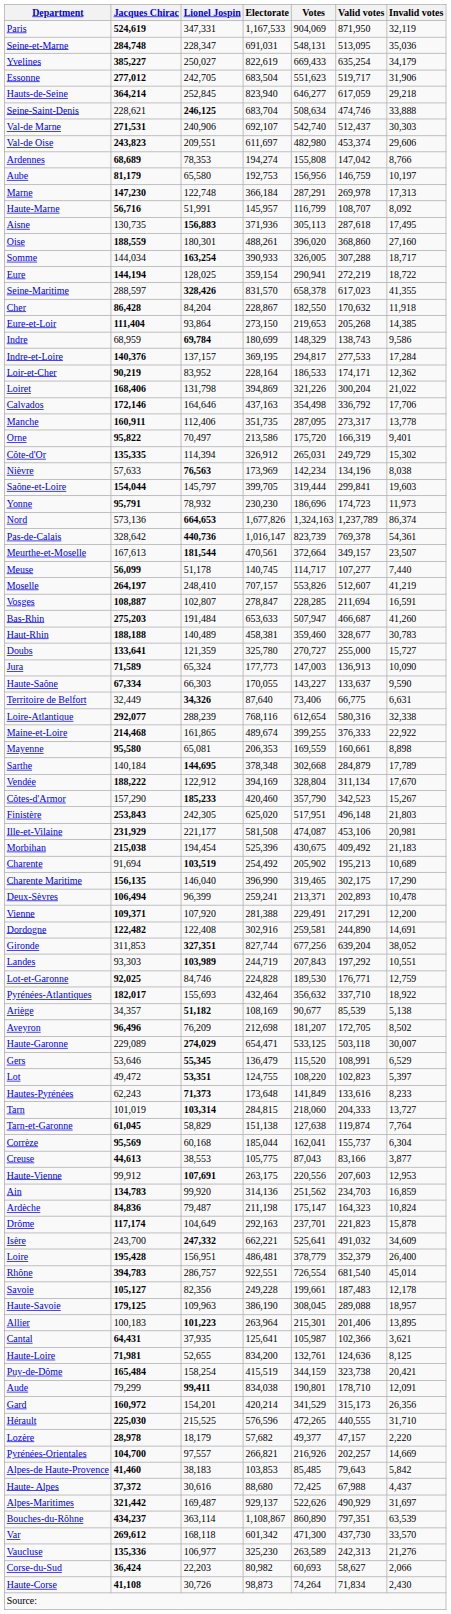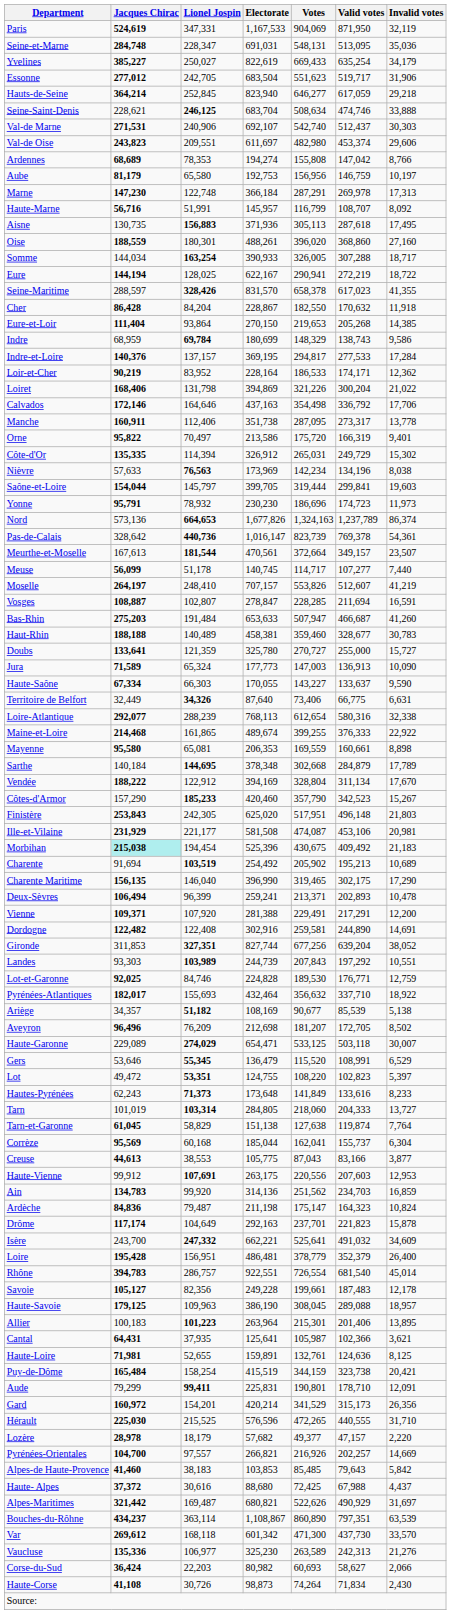 <table class="wikitable sortable collapsible collapsed"  style="font-size:85%;">
 <tr>
 <th align=left><a href='#'>Department</a></th>
 <th align=left><a href='#'>Jacques Chirac</a></th>
 <th align=left><a href='#'>Lionel Jospin</a></th>
 <th align=left>Electorate</th>
 <th align=left>Votes</th>
 <th align=left>Valid votes</th>
 <th align=left>Invalid votes</th>
 </tr>
 <tr>
 <td><a href='#'>Paris</a></td>
 <td><strong>524,619</strong></td>
 <td>347,331</td>
 <td>1,167,533</td>
 <td>904,069</td>
 <td>871,950</td>
 <td>32,119</td>
 </tr>
 <tr>
 <td><a href='#'>Seine-et-Marne</a></td>
 <td><strong>284,748</strong></td>
 <td>228,347</td>
 <td>691,031</td>
 <td>548,131</td>
 <td>513,095</td>
 <td>35,036</td>
 </tr>
 <tr>
 <td><a href='#'>Yvelines</a></td>
 <td><strong>385,227</strong></td>
 <td>250,027</td>
 <td>822,619</td>
 <td>669,433</td>
 <td>635,254</td>
 <td>34,179</td>
 </tr>
 <tr>
 <td><a href='#'>Essonne</a></td>
 <td><strong>277,012</strong></td>
 <td>242,705</td>
 <td>683,504</td>
 <td>551,623</td>
 <td>519,717</td>
 <td>31,906</td>
 </tr>
 <tr>
 <td><a href='#'>Hauts-de-Seine</a></td>
 <td><strong>364,214</strong></td>
 <td>252,845</td>
 <td>823,940</td>
 <td>646,277</td>
 <td>617,059</td>
 <td>29,218</td>
 </tr>
 <tr>
 <td><a href='#'>Seine-Saint-Denis</a></td>
 <td>228,621</td>
 <td><strong>246,125</strong></td>
 <td>683,704</td>
 <td>508,634</td>
 <td>474,746</td>
 <td>33,888</td>
 </tr>
 <tr>
 <td><a href='#'>Val-de Marne</a></td>
 <td><strong>271,531</strong></td>
 <td>240,906</td>
 <td>692,107</td>
 <td>542,740</td>
 <td>512,437</td>
 <td>30,303</td>
 </tr>
 <tr>
 <td><a href='#'>Val-de Oise</a></td>
 <td><strong>243,823</strong></td>
 <td>209,551</td>
 <td>611,697</td>
 <td>482,980</td>
 <td>453,374</td>
 <td>29,606</td>
 </tr>
 <tr>
 <td><a href='#'>Ardennes</a></td>
 <td><strong>68,689</strong></td>
 <td>78,353</td>
 <td>194,274</td>
 <td>155,808</td>
 <td>147,042</td>
 <td>8,766</td>
 </tr>
 <tr>
 <td><a href='#'>Aube</a></td>
 <td><strong>81,179</strong></td>
 <td>65,580</td>
 <td>192,753</td>
 <td>156,956</td>
 <td>146,759</td>
 <td>10,197</td>
 </tr>
 <tr>
 <td><a href='#'>Marne</a></td>
 <td><strong>147,230</strong></td>
 <td>122,748</td>
 <td>366,184</td>
 <td>287,291</td>
 <td>269,978</td>
 <td>17,313</td>
 </tr>
 <tr>
 <td><a href='#'>Haute-Marne</a></td>
 <td><strong>56,716</strong></td>
 <td>51,991</td>
 <td>145,957</td>
 <td>116,799</td>
 <td>108,707</td>
 <td>8,092</td>
 </tr>
 <tr>
 <td><a href='#'>Aisne</a></td>
 <td>130,735</td>
 <td><strong>156,883</strong></td>
 <td>371,936</td>
 <td>305,113</td>
 <td>287,618</td>
 <td>17,495</td>
 </tr>
 <tr>
 <td><a href='#'>Oise</a></td>
 <td><strong>188,559</strong></td>
 <td>180,301</td>
 <td>488,261</td>
 <td>396,020</td>
 <td>368,860</td>
 <td>27,160</td>
 </tr>
 <tr>
 <td><a href='#'>Somme</a></td>
 <td>144,034</td>
 <td><strong>163,254</strong></td>
 <td>390,933</td>
 <td>326,005</td>
 <td>307,288</td>
 <td>18,717</td>
 </tr>
 <tr>
 <td><a href='#'>Eure</a></td>
 <td><strong>144,194</strong></td>
 <td>128,025</td>
-<td>359,154</td>
+<td>622,167</td>
 <td>290,941</td>
 <td>272,219</td>
 <td>18,722</td>
 </tr>
 <tr>
 <td><a href='#'>Seine-Maritime</a></td>
 <td>288,597</td>
 <td><strong>328,426</strong></td>
 <td>831,570</td>
 <td>658,378</td>
 <td>617,023</td>
 <td>41,355</td>
 </tr>
 <tr>
 <td><a href='#'>Cher</a></td>
 <td><strong>86,428</strong></td>
 <td>84,204</td>
 <td>228,867</td>
 <td>182,550</td>
 <td>170,632</td>
 <td>11,918</td>
 </tr>
 <tr>
 <td><a href='#'>Eure-et-Loir</a></td>
 <td><strong>111,404</strong></td>
 <td>93,864</td>
-<td>273,150</td>
+<td>270,150</td>
 <td>219,653</td>
 <td>205,268</td>
 <td>14,385</td>
 </tr>
 <tr>
 <td><a href='#'>Indre</a></td>
 <td>68,959</td>
 <td><strong>69,784</strong></td>
 <td>180,699</td>
 <td>148,329</td>
 <td>138,743</td>
 <td>9,586</td>
 </tr>
 <tr>
 <td><a href='#'>Indre-et-Loire</a></td>
 <td><strong>140,376</strong></td>
 <td>137,157</td>
 <td>369,195</td>
 <td>294,817</td>
 <td>277,533</td>
 <td>17,284</td>
 </tr>
 <tr>
 <td><a href='#'>Loir-et-Cher</a></td>
 <td><strong>90,219</strong></td>
 <td>83,952</td>
 <td>228,164</td>
 <td>186,533</td>
 <td>174,171</td>
 <td>12,362</td>
 </tr>
 <tr>
 <td><a href='#'>Loiret</a></td>
 <td><strong>168,406</strong></td>
 <td>131,798</td>
 <td>394,869</td>
 <td>321,226</td>
 <td>300,204</td>
 <td>21,022</td>
 </tr>
 <tr>
 <td><a href='#'>Calvados</a></td>
 <td><strong>172,146</strong></td>
 <td>164,646</td>
 <td>437,163</td>
 <td>354,498</td>
 <td>336,792</td>
 <td>17,706</td>
 </tr>
 <tr>
 <td><a href='#'>Manche</a></td>
 <td><strong>160,911</strong></td>
 <td>112,406</td>
-<td>351,735</td>
+<td>351,738</td>
 <td>287,095</td>
 <td>273,317</td>
 <td>13,778</td>
 </tr>
 <tr>
 <td><a href='#'>Orne</a></td>
 <td><strong>95,822</strong></td>
 <td>70,497</td>
 <td>213,586</td>
 <td>175,720</td>
 <td>166,319</td>
 <td>9,401</td>
 </tr>
 <tr>
 <td><a href='#'>Côte-d'Or</a></td>
 <td><strong>135,335</strong></td>
 <td>114,394</td>
 <td>326,912</td>
 <td>265,031</td>
 <td>249,729</td>
 <td>15,302</td>
 </tr>
 <tr>
 <td><a href='#'>Nièvre</a></td>
 <td>57,633</td>
 <td><strong>76,563</strong></td>
 <td>173,969</td>
 <td>142,234</td>
 <td>134,196</td>
 <td>8,038</td>
 </tr>
 <tr>
 <td><a href='#'>Saône-et-Loire</a></td>
 <td><strong>154,044</strong></td>
 <td>145,797</td>
 <td>399,705</td>
 <td>319,444</td>
 <td>299,841</td>
 <td>19,603</td>
 </tr>
 <tr>
 <td><a href='#'>Yonne</a></td>
 <td><strong>95,791</strong></td>
 <td>78,932</td>
 <td>230,230</td>
 <td>186,696</td>
 <td>174,723</td>
 <td>11,973</td>
 </tr>
 <tr>
 <td><a href='#'>Nord</a></td>
 <td>573,136</td>
 <td><strong>664,653</strong></td>
 <td>1,677,826</td>
 <td>1,324,163</td>
 <td>1,237,789</td>
 <td>86,374</td>
 </tr>
 <tr>
 <td><a href='#'>Pas-de-Calais</a></td>
 <td>328,642</td>
 <td><strong>440,736</strong></td>
 <td>1,016,147</td>
 <td>823,739</td>
 <td>769,378</td>
 <td>54,361</td>
 </tr>
 <tr>
 <td><a href='#'>Meurthe-et-Moselle</a></td>
 <td>167,613</td>
 <td><strong>181,544</strong></td>
 <td>470,561</td>
 <td>372,664</td>
 <td>349,157</td>
 <td>23,507</td>
 </tr>
 <tr>
 <td><a href='#'>Meuse</a></td>
 <td><strong>56,099</strong></td>
 <td>51,178</td>
 <td>140,745</td>
 <td>114,717</td>
 <td>107,277</td>
 <td>7,440</td>
 </tr>
 <tr>
 <td><a href='#'>Moselle</a></td>
 <td><strong>264,197</strong></td>
 <td>248,410</td>
 <td>707,157</td>
 <td>553,826</td>
 <td>512,607</td>
 <td>41,219</td>
 </tr>
 <tr>
 <td><a href='#'>Vosges</a></td>
 <td><strong>108,887</strong></td>
 <td>102,807</td>
 <td>278,847</td>
 <td>228,285</td>
 <td>211,694</td>
 <td>16,591</td>
 </tr>
 <tr>
 <td><a href='#'>Bas-Rhin</a></td>
 <td><strong>275,203</strong></td>
 <td>191,484</td>
 <td>653,633</td>
 <td>507,947</td>
 <td>466,687</td>
 <td>41,260</td>
 </tr>
 <tr>
 <td><a href='#'>Haut-Rhin</a></td>
 <td><strong>188,188</strong></td>
 <td>140,489</td>
 <td>458,381</td>
 <td>359,460</td>
 <td>328,677</td>
 <td>30,783</td>
 </tr>
 <tr>
 <td><a href='#'>Doubs</a></td>
 <td><strong>133,641</strong></td>
 <td>121,359</td>
 <td>325,780</td>
 <td>270,727</td>
 <td>255,000</td>
 <td>15,727</td>
 </tr>
 <tr>
 <td><a href='#'>Jura</a></td>
 <td><strong>71,589</strong></td>
 <td>65,324</td>
 <td>177,773</td>
 <td>147,003</td>
 <td>136,913</td>
 <td>10,090</td>
 </tr>
 <tr>
 <td><a href='#'>Haute-Saône</a></td>
 <td><strong>67,334</strong></td>
 <td>66,303</td>
 <td>170,055</td>
 <td>143,227</td>
 <td>133,637</td>
 <td>9,590</td>
 </tr>
 <tr>
 <td><a href='#'>Territoire de Belfort</a></td>
 <td>32,449</td>
 <td><strong>34,326</strong></td>
 <td>87,640</td>
 <td>73,406</td>
 <td>66,775</td>
 <td>6,631</td>
 </tr>
 <tr>
 <td><a href='#'>Loire-Atlantique</a></td>
 <td><strong>292,077</strong></td>
 <td>288,239</td>
-<td>768,116</td>
+<td>768,113</td>
 <td>612,654</td>
 <td>580,316</td>
 <td>32,338</td>
 </tr>
 <tr>
 <td><a href='#'>Maine-et-Loire</a></td>
 <td><strong>214,468</strong></td>
 <td>161,865</td>
 <td>489,674</td>
 <td>399,255</td>
 <td>376,333</td>
 <td>22,922</td>
 </tr>
 <tr>
 <td><a href='#'>Mayenne</a></td>
 <td><strong>95,580</strong></td>
 <td>65,081</td>
 <td>206,353</td>
 <td>169,559</td>
 <td>160,661</td>
 <td>8,898</td>
 </tr>
 <tr>
 <td><a href='#'>Sarthe</a></td>
 <td>140,184</td>
 <td><strong>144,695</strong></td>
 <td>378,348</td>
 <td>302,668</td>
 <td>284,879</td>
 <td>17,789</td>
 </tr>
 <tr>
 <td><a href='#'>Vendée</a></td>
 <td><strong>188,222</strong></td>
 <td>122,912</td>
 <td>394,169</td>
 <td>328,804</td>
 <td>311,134</td>
 <td>17,670</td>
 </tr>
 <tr>
 <td><a href='#'>Côtes-d'Armor</a></td>
 <td>157,290</td>
 <td><strong>185,233</strong></td>
 <td>420,460</td>
 <td>357,790</td>
 <td>342,523</td>
 <td>15,267</td>
 </tr>
 <tr>
 <td><a href='#'>Finistère</a></td>
 <td><strong>253,843</strong></td>
 <td>242,305</td>
 <td>625,020</td>
 <td>517,951</td>
 <td>496,148</td>
 <td>21,803</td>
 </tr>
 <tr>
 <td><a href='#'>Ille-et-Vilaine</a></td>
 <td><strong>231,929</strong></td>
 <td>221,177</td>
 <td>581,508</td>
 <td>474,087</td>
 <td>453,106</td>
 <td>20,981</td>
 </tr>
 <tr>
 <td><a href='#'>Morbihan</a></td>
-<td><strong>215,038</strong></td>
+<td style="background: paleturquoise;"><strong>215,038</strong></td>
 <td>194,454</td>
 <td>525,396</td>
 <td>430,675</td>
 <td>409,492</td>
 <td>21,183</td>
 </tr>
 <tr>
 <td><a href='#'>Charente</a></td>
 <td>91,694</td>
 <td><strong>103,519</strong></td>
 <td>254,492</td>
 <td>205,902</td>
 <td>195,213</td>
 <td>10,689</td>
 </tr>
 <tr>
 <td><a href='#'>Charente Maritime</a></td>
 <td><strong>156,135</strong></td>
 <td>146,040</td>
 <td>396,990</td>
 <td>319,465</td>
 <td>302,175</td>
 <td>17,290</td>
 </tr>
 <tr>
 <td><a href='#'>Deux-Sèvres</a></td>
 <td><strong>106,494</strong></td>
 <td>96,399</td>
 <td>259,241</td>
 <td>213,371</td>
 <td>202,893</td>
 <td>10,478</td>
 </tr>
 <tr>
 <td><a href='#'>Vienne</a></td>
 <td><strong>109,371</strong></td>
 <td>107,920</td>
 <td>281,388</td>
 <td>229,491</td>
 <td>217,291</td>
 <td>12,200</td>
 </tr>
 <tr>
 <td><a href='#'>Dordogne</a></td>
 <td><strong>122,482</strong></td>
 <td>122,408</td>
 <td>302,916</td>
 <td>259,581</td>
 <td>244,890</td>
 <td>14,691</td>
 </tr>
 <tr>
 <td><a href='#'>Gironde</a></td>
 <td>311,853</td>
 <td><strong>327,351</strong></td>
 <td>827,744</td>
 <td>677,256</td>
 <td>639,204</td>
 <td>38,052</td>
 </tr>
 <tr>
 <td><a href='#'>Landes</a></td>
 <td>93,303</td>
 <td><strong>103,989</strong></td>
-<td>244,719</td>
+<td>244,739</td>
 <td>207,843</td>
 <td>197,292</td>
 <td>10,551</td>
 </tr>
 <tr>
 <td><a href='#'>Lot-et-Garonne</a></td>
 <td><strong>92,025</strong></td>
 <td>84,746</td>
 <td>224,828</td>
 <td>189,530</td>
 <td>176,771</td>
 <td>12,759</td>
 </tr>
 <tr>
 <td><a href='#'>Pyrénées-Atlantiques</a></td>
 <td><strong>182,017</strong></td>
 <td>155,693</td>
 <td>432,464</td>
 <td>356,632</td>
 <td>337,710</td>
 <td>18,922</td>
 </tr>
 <tr>
 <td><a href='#'>Ariège</a></td>
 <td>34,357</td>
 <td><strong>51,182</strong></td>
 <td>108,169</td>
 <td>90,677</td>
 <td>85,539</td>
 <td>5,138</td>
 </tr>
 <tr>
 <td><a href='#'>Aveyron</a></td>
 <td><strong>96,496</strong></td>
 <td>76,209</td>
 <td>212,698</td>
 <td>181,207</td>
 <td>172,705</td>
 <td>8,502</td>
 </tr>
 <tr>
 <td><a href='#'>Haute-Garonne</a></td>
 <td>229,089</td>
 <td><strong>274,029</strong></td>
 <td>654,471</td>
 <td>533,125</td>
 <td>503,118</td>
 <td>30,007</td>
 </tr>
 <tr>
 <td><a href='#'>Gers</a></td>
 <td>53,646</td>
 <td><strong>55,345</strong></td>
 <td>136,479</td>
 <td>115,520</td>
 <td>108,991</td>
 <td>6,529</td>
 </tr>
 <tr>
 <td><a href='#'>Lot</a></td>
 <td>49,472</td>
 <td><strong>53,351</strong></td>
 <td>124,755</td>
 <td>108,220</td>
 <td>102,823</td>
 <td>5,397</td>
 </tr>
 <tr>
 <td><a href='#'>Hautes-Pyrénées</a></td>
 <td>62,243</td>
 <td><strong>71,373</strong></td>
 <td>173,648</td>
 <td>141,849</td>
 <td>133,616</td>
 <td>8,233</td>
 </tr>
 <tr>
 <td><a href='#'>Tarn</a></td>
 <td>101,019</td>
 <td><strong>103,314</strong></td>
-<td>284,815</td>
+<td>284,805</td>
 <td>218,060</td>
 <td>204,333</td>
 <td>13,727</td>
 </tr>
 <tr>
 <td><a href='#'>Tarn-et-Garonne</a></td>
 <td><strong>61,045</strong></td>
 <td>58,829</td>
 <td>151,138</td>
 <td>127,638</td>
 <td>119,874</td>
 <td>7,764</td>
 </tr>
 <tr>
 <td><a href='#'>Corrèze</a></td>
 <td><strong>95,569</strong></td>
 <td>60,168</td>
 <td>185,044</td>
 <td>162,041</td>
 <td>155,737</td>
 <td>6,304</td>
 </tr>
 <tr>
 <td><a href='#'>Creuse</a></td>
 <td><strong>44,613</strong></td>
 <td>38,553</td>
 <td>105,775</td>
 <td>87,043</td>
 <td>83,166</td>
 <td>3,877</td>
 </tr>
 <tr>
 <td><a href='#'>Haute-Vienne</a></td>
 <td>99,912</td>
 <td><strong>107,691</strong></td>
 <td>263,175</td>
 <td>220,556</td>
 <td>207,603</td>
 <td>12,953</td>
 </tr>
 <tr>
 <td><a href='#'>Ain</a></td>
 <td><strong>134,783</strong></td>
 <td>99,920</td>
 <td>314,136</td>
 <td>251,562</td>
 <td>234,703</td>
 <td>16,859</td>
 </tr>
 <tr>
 <td><a href='#'>Ardèche</a></td>
 <td><strong>84,836</strong></td>
 <td>79,487</td>
 <td>211,198</td>
 <td>175,147</td>
 <td>164,323</td>
 <td>10,824</td>
 </tr>
 <tr>
 <td><a href='#'>Drôme</a></td>
 <td><strong>117,174</strong></td>
 <td>104,649</td>
 <td>292,163</td>
 <td>237,701</td>
 <td>221,823</td>
 <td>15,878</td>
 </tr>
 <tr>
 <td><a href='#'>Isère</a></td>
 <td>243,700</td>
 <td><strong>247,332</strong></td>
 <td>662,221</td>
 <td>525,641</td>
 <td>491,032</td>
 <td>34,609</td>
 </tr>
 <tr>
 <td><a href='#'>Loire</a></td>
 <td><strong>195,428</strong></td>
 <td>156,951</td>
 <td>486,481</td>
 <td>378,779</td>
 <td>352,379</td>
 <td>26,400</td>
 </tr>
 <tr>
 <td><a href='#'>Rhône</a></td>
 <td><strong>394,783</strong></td>
 <td>286,757</td>
 <td>922,551</td>
 <td>726,554</td>
 <td>681,540</td>
 <td>45,014</td>
 </tr>
 <tr>
 <td><a href='#'>Savoie</a></td>
 <td><strong>105,127</strong></td>
 <td>82,356</td>
 <td>249,228</td>
 <td>199,661</td>
 <td>187,483</td>
 <td>12,178</td>
 </tr>
 <tr>
 <td><a href='#'>Haute-Savoie</a></td>
 <td><strong>179,125</strong></td>
 <td>109,963</td>
 <td>386,190</td>
 <td>308,045</td>
 <td>289,088</td>
 <td>18,957</td>
 </tr>
 <tr>
 <td><a href='#'>Allier</a></td>
 <td>100,183</td>
 <td><strong>101,223</strong></td>
 <td>263,964</td>
 <td>215,301</td>
 <td>201,406</td>
 <td>13,895</td>
 </tr>
 <tr>
 <td><a href='#'>Cantal</a></td>
 <td><strong>64,431</strong></td>
 <td>37,935</td>
 <td>125,641</td>
 <td>105,987</td>
 <td>102,366</td>
 <td>3,621</td>
 </tr>
 <tr>
 <td><a href='#'>Haute-Loire</a></td>
 <td><strong>71,981</strong></td>
 <td>52,655</td>
-<td>834,200</td>
+<td>159,891</td>
 <td>132,761</td>
 <td>124,636</td>
 <td>8,125</td>
 </tr>
 <tr>
 <td><a href='#'>Puy-de-Dôme</a></td>
 <td><strong>165,484</strong></td>
 <td>158,254</td>
 <td>415,519</td>
 <td>344,159</td>
 <td>323,738</td>
 <td>20,421</td>
 </tr>
 <tr>
 <td><a href='#'>Aude</a></td>
 <td>79,299</td>
 <td><strong>99,411</strong></td>
-<td>834,038</td>
+<td>225,831</td>
 <td>190,801</td>
 <td>178,710</td>
 <td>12,091</td>
 </tr>
 <tr>
 <td><a href='#'>Gard</a></td>
 <td><strong>160,972</strong></td>
 <td>154,201</td>
 <td>420,214</td>
 <td>341,529</td>
 <td>315,173</td>
 <td>26,356</td>
 </tr>
 <tr>
 <td><a href='#'>Hérault</a></td>
 <td><strong>225,030</strong></td>
 <td>215,525</td>
 <td>576,596</td>
 <td>472,265</td>
 <td>440,555</td>
 <td>31,710</td>
 </tr>
 <tr>
 <td><a href='#'>Lozère</a></td>
 <td><strong>28,978</strong></td>
 <td>18,179</td>
 <td>57,682</td>
 <td>49,377</td>
 <td>47,157</td>
 <td>2,220</td>
 </tr>
 <tr>
 <td><a href='#'>Pyrénées-Orientales</a></td>
 <td><strong>104,700</strong></td>
 <td>97,557</td>
 <td>266,821</td>
 <td>216,926</td>
 <td>202,257</td>
 <td>14,669</td>
 </tr>
 <tr>
 <td><a href='#'>Alpes-de Haute-Provence</a></td>
 <td><strong>41,460</strong></td>
 <td>38,183</td>
 <td>103,853</td>
 <td>85,485</td>
 <td>79,643</td>
 <td>5,842</td>
 </tr>
 <tr>
 <td><a href='#'>Haute- Alpes</a></td>
 <td><strong>37,372</strong></td>
 <td>30,616</td>
 <td>88,680</td>
 <td>72,425</td>
 <td>67,988</td>
 <td>4,437</td>
 </tr>
 <tr>
 <td><a href='#'>Alpes-Maritimes</a></td>
 <td><strong>321,442</strong></td>
 <td>169,487</td>
-<td>929,137</td>
+<td>680,821</td>
 <td>522,626</td>
 <td>490,929</td>
 <td>31,697</td>
 </tr>
 <tr>
 <td><a href='#'>Bouches-du-Rôhne</a></td>
 <td><strong>434,237</strong></td>
 <td>363,114</td>
 <td>1,108,867</td>
 <td>860,890</td>
 <td>797,351</td>
 <td>63,539</td>
 </tr>
 <tr>
 <td><a href='#'>Var</a></td>
 <td><strong>269,612</strong></td>
 <td>168,118</td>
 <td>601,342</td>
 <td>471,300</td>
 <td>437,730</td>
 <td>33,570</td>
 </tr>
 <tr>
 <td><a href='#'>Vaucluse</a></td>
 <td><strong>135,336</strong></td>
 <td>106,977</td>
 <td>325,230</td>
 <td>263,589</td>
 <td>242,313</td>
 <td>21,276</td>
 </tr>
 <tr>
 <td><a href='#'>Corse-du-Sud</a></td>
 <td><strong>36,424</strong></td>
 <td>22,203</td>
 <td>80,982</td>
 <td>60,693</td>
 <td>58,627</td>
 <td>2,066</td>
 </tr>
 <tr>
 <td><a href='#'>Haute-Corse</a></td>
 <td><strong>41,108</strong></td>
 <td>30,726</td>
 <td>98,873</td>
 <td>74,264</td>
 <td>71,834</td>
 <td>2,430</td>
 </tr>
 <tr>
 <td colspan=14 style="text-align:left;">Source:   </td>
 </tr>
 </table>
